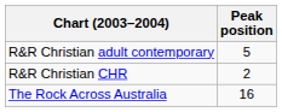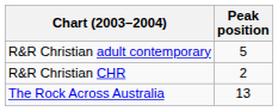 <table class="wikitable sortable">
 <tr>
 <th>Chart (2003–2004)</th>
 <th>Peak<br>position</th>
 </tr>
 <tr>
 <td>R&R Christian <a href='#'>adult contemporary</a></td>
 <td style="text-align:center">5</td>
 </tr>
 <tr>
 <td>R&R Christian <a href='#'>CHR</a></td>
 <td style="text-align:center">2</td>
 </tr>
 <tr>
 <td><a href='#'>The Rock Across Australia</a></td>
-<td style="text-align:center">16</td>
+<td style="text-align:center">13</td>
 </tr>
 </table>
